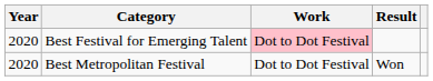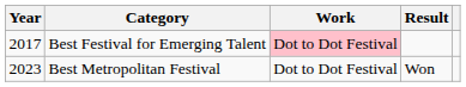 <table class="wikitable">
 <tr>
 <th>Year</th>
 <th>Category</th>
 <th>Work</th>
 <th>Result</th>
 <th></th>
 </tr>
 <tr>
-<td>2020</td>
+<td>2017</td>
 <td>Best Festival for Emerging Talent</td>
 <td style="background: pink;">Dot to Dot Festival</td>
 <td></td>
 <td></td>
 </tr>
 <tr>
-<td>2020</td>
+<td>2023</td>
 <td>Best Metropolitan Festival</td>
 <td>Dot to Dot Festival</td>
 <td>Won</td>
 <td></td>
 </tr>
 </table>
